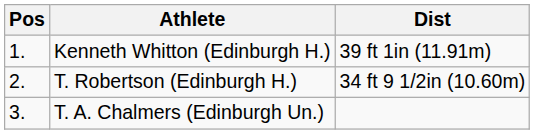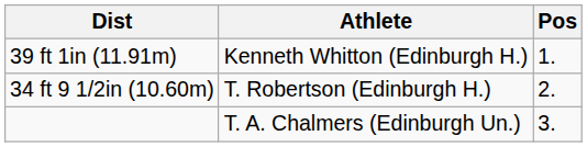 <table class="wikitable">
 <tr>
+<th>Dist</th>
+<th>Athlete</th>
 <th>Pos</th>
-<th>Athlete</th>
-<th>Dist</th>
 </tr>
 <tr>
+<td>39 ft 1in (11.91m)</td>
+<td>Kenneth Whitton (Edinburgh H.)</td>
 <td>1.</td>
-<td>Kenneth Whitton (Edinburgh H.)</td>
-<td>39 ft 1in (11.91m)</td>
 </tr>
 <tr>
+<td>34 ft 9 1/2in (10.60m)</td>
+<td>T. Robertson (Edinburgh H.)</td>
 <td>2.</td>
-<td>T. Robertson (Edinburgh H.)</td>
-<td>34 ft 9 1/2in (10.60m)</td>
 </tr>
 <tr>
+<td></td>
+<td>T. A. Chalmers (Edinburgh Un.)</td>
 <td>3.</td>
-<td>T. A. Chalmers (Edinburgh Un.)</td>
-<td></td>
 </tr>
 </table>
